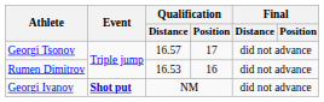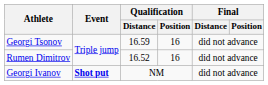 <table class=wikitable style="font-size:90%">
 <tr>
 <th rowspan="2">Athlete</th>
 <th rowspan="2">Event</th>
 <th colspan="2">Qualification</th>
 <th colspan="2">Final</th>
 </tr>
 <tr style="font-size:95%">
 <th>Distance</th>
 <th>Position</th>
 <th>Distance</th>
 <th>Position</th>
 </tr>
 <tr style=text-align:center>
 <td style=text-align:left><a href='#'>Georgi Tsonov</a></td>
 <td style=text-align:left rowspan=2><a href='#'>Triple jump</a></td>
-<td>16.57</td>
-<td>17</td>
+<td>16.59</td>
+<td>16</td>
 <td colspan=2>did not advance</td>
 </tr>
 <tr style=text-align:center>
 <td style=text-align:left><a href='#'>Rumen Dimitrov</a></td>
-<td>16.53</td>
+<td>16.52</td>
 <td>16</td>
 <td colspan=2>did not advance</td>
 </tr>
 <tr style=text-align:center>
 <td style=text-align:left><a href='#'>Georgi Ivanov</a></td>
 <td style=text-align:left><strong><a href='#'>Shot put</a></strong></td>
 <td colspan=2>NM</td>
 <td colspan=2>did not advance</td>
 </tr>
 </table>
